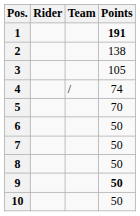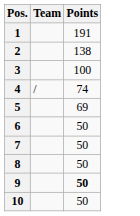 <table class="wikitable">
 <tr>
 <th>Pos.</th>
-<th>Rider</th>
 <th>Team</th>
 <th>Points</th>
 </tr>
 <tr>
 <th>1</th>
 <td></td>
-<td></td>
-<td align="center"><strong>191</strong></td>
+<td align="center">191</td>
 </tr>
 <tr>
 <th>2</th>
-<td></td>
 <td></td>
 <td align="center">138</td>
 </tr>
 <tr>
 <th>3</th>
 <td></td>
-<td></td>
-<td align="center">105</td>
+<td align="center">100</td>
 </tr>
 <tr>
 <th>4</th>
-<td></td>
 <td>/</td>
 <td align="center">74</td>
 </tr>
 <tr>
 <th>5</th>
 <td></td>
-<td></td>
-<td align="center">70</td>
+<td align="center">69</td>
 </tr>
 <tr>
 <th>6</th>
-<td></td>
 <td></td>
 <td align="center">50</td>
 </tr>
 <tr>
 <th>7</th>
 <td></td>
-<td></td>
 <td align="center">50</td>
 </tr>
 <tr>
 <th>8</th>
-<td></td>
 <td></td>
 <td align="center">50</td>
 </tr>
 <tr>
 <th>9</th>
 <td></td>
-<td></td>
 <td align="center"><strong>50</strong></td>
 </tr>
 <tr>
 <th>10</th>
 <td></td>
-<td></td>
 <td align="center">50</td>
 </tr>
 </table>
